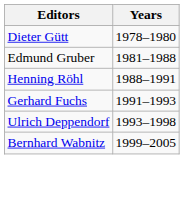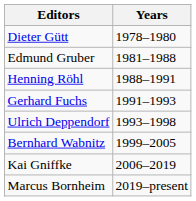 <table class="wikitable">
 <tr>
 <th>Editors</th>
 <th>Years</th>
 </tr>
 <tr>
 <td><a href='#'>Dieter Gütt</a></td>
 <td>1978–1980</td>
 </tr>
 <tr>
 <td>Edmund Gruber</td>
 <td>1981–1988</td>
 </tr>
 <tr>
 <td><a href='#'>Henning Röhl</a></td>
 <td>1988–1991</td>
 </tr>
 <tr>
 <td><a href='#'>Gerhard Fuchs</a></td>
 <td>1991–1993</td>
 </tr>
 <tr>
 <td><a href='#'>Ulrich Deppendorf</a></td>
 <td>1993–1998</td>
 </tr>
 <tr>
 <td><a href='#'>Bernhard Wabnitz</a></td>
 <td>1999–2005</td>
 </tr>
+<tr>
+<td>Kai Gniffke</td>
+<td>2006–2019</td>
+</tr>
+<tr>
+<td>Marcus Bornheim</td>
+<td>2019–present</td>
+</tr>
 </table>
